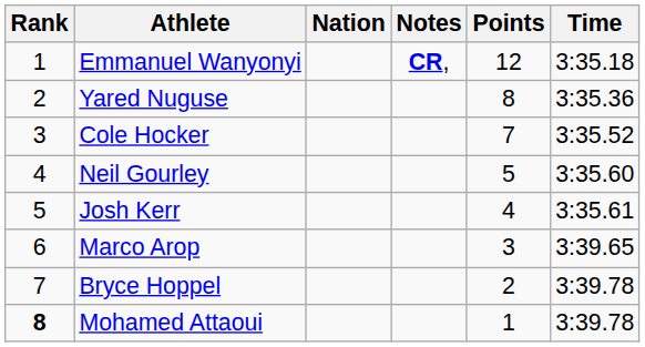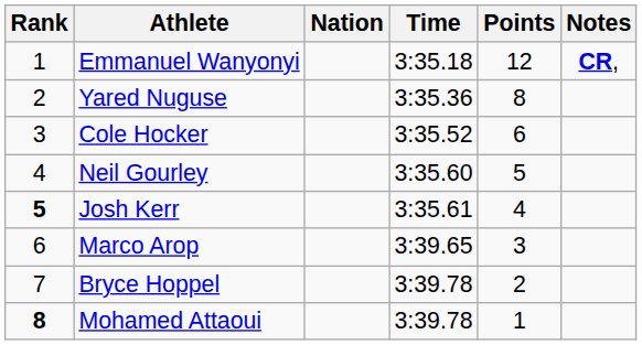 <table class="wikitable mw-datatable sortable" style="text-align:center;">
 <tr>
 <th scope="col" style="width: 10px;">Rank</th>
 <th scope="col">Athlete</th>
 <th scope="col">Nation</th>
+<th scope="col">Time</th>
+<th scope="col">Points</th>
 <th scope="col">Notes</th>
-<th scope="col">Points</th>
-<th scope="col">Time</th>
 </tr>
 <tr>
 <td>1</td>
 <td align="left"><a href='#'>Emmanuel Wanyonyi</a> </td>
 <td align="left"></td>
+<td>3:35.18</td>
+<td>12</td>
 <td><strong><a href='#'>CR</a></strong>, </td>
-<td>12</td>
-<td>3:35.18</td>
 </tr>
 <tr>
 <td>2</td>
 <td align="left"><a href='#'>Yared Nuguse</a> </td>
 <td align="left"></td>
+<td>3:35.36</td>
+<td>8</td>
 <td></td>
-<td>8</td>
-<td>3:35.36</td>
 </tr>
 <tr>
 <td>3</td>
 <td align="left"><a href='#'>Cole Hocker</a> </td>
 <td align="left"></td>
+<td>3:35.52</td>
+<td>6</td>
 <td></td>
-<td>7</td>
-<td>3:35.52</td>
 </tr>
 <tr>
 <td>4</td>
 <td align="left"><a href='#'>Neil Gourley</a> </td>
 <td align="left"></td>
+<td>3:35.60</td>
+<td>5</td>
 <td></td>
-<td>5</td>
-<td>3:35.60</td>
 </tr>
 <tr>
-<td>5</td>
+<td><strong>5</strong></td>
 <td align="left"><a href='#'>Josh Kerr</a> </td>
 <td align="left"></td>
+<td>3:35.61</td>
+<td>4</td>
 <td></td>
-<td>4</td>
-<td>3:35.61</td>
 </tr>
 <tr>
 <td>6</td>
 <td align="left"><a href='#'>Marco Arop</a> </td>
 <td align="left"></td>
+<td>3:39.65</td>
+<td>3</td>
 <td></td>
-<td>3</td>
-<td>3:39.65</td>
 </tr>
 <tr>
 <td>7</td>
 <td align="left"><a href='#'>Bryce Hoppel</a> </td>
 <td align="left"></td>
+<td>3:39.78</td>
+<td>2</td>
 <td></td>
-<td>2</td>
-<td>3:39.78</td>
 </tr>
 <tr>
 <td><strong>8</strong></td>
 <td align="left"><a href='#'>Mohamed Attaoui</a> </td>
 <td align="left"></td>
+<td>3:39.78</td>
+<td>1</td>
 <td></td>
-<td>1</td>
-<td>3:39.78</td>
 </tr>
 </table>
